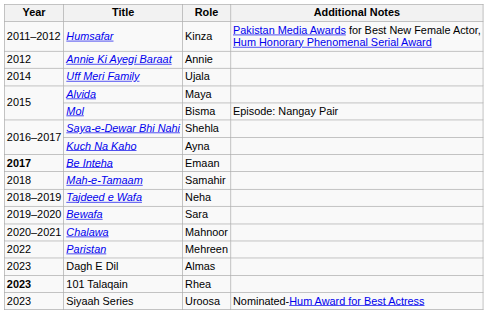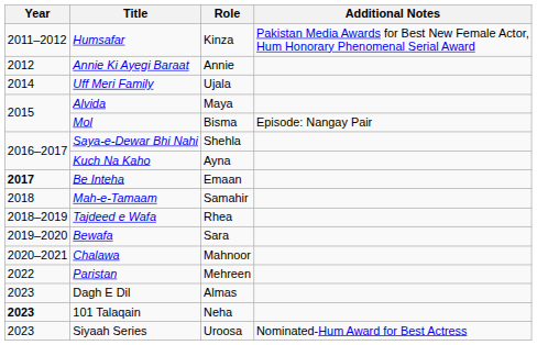 <table class="wikitable">
 <tr>
 <th>Year</th>
 <th>Title</th>
 <th>Role</th>
 <th>Additional  Notes</th>
 </tr>
 <tr>
 <td>2011–2012</td>
 <td><em><a href='#'>Humsafar</a></em></td>
 <td>Kinza</td>
 <td><a href='#'>Pakistan Media Awards</a> for Best New Female Actor,<br><a href='#'>Hum Honorary Phenomenal Serial Award</a></td>
 </tr>
 <tr>
 <td>2012</td>
 <td><em><a href='#'>Annie Ki Ayegi Baraat</a></em></td>
 <td>Annie</td>
 <td><br></td>
 </tr>
 <tr>
 <td>2014</td>
 <td><em><a href='#'>Uff Meri Family</a></em></td>
 <td>Ujala</td>
 <td></td>
 </tr>
 <tr>
 <td Rowspan=2>2015</td>
 <td><em><a href='#'>Alvida</a></em></td>
 <td>Maya</td>
 <td></td>
 </tr>
 <tr>
 <td><em><a href='#'>Mol</a></em></td>
 <td>Bisma</td>
 <td>Episode: Nangay Pair</td>
 </tr>
 <tr>
 <td rowspan="2">2016–2017</td>
 <td><em><a href='#'>Saya-e-Dewar Bhi Nahi</a></em></td>
 <td>Shehla</td>
 <td></td>
 </tr>
 <tr>
 <td><em><a href='#'>Kuch Na Kaho</a></em></td>
 <td>Ayna</td>
 <td></td>
 </tr>
 <tr>
 <td><strong>2017</strong></td>
 <td><em><a href='#'>Be Inteha</a></em></td>
 <td>Emaan</td>
 <td></td>
 </tr>
 <tr>
 <td>2018</td>
 <td><em><a href='#'>Mah-e-Tamaam</a></em></td>
 <td>Samahir</td>
 <td></td>
 </tr>
 <tr>
 <td>2018–2019</td>
 <td><em><a href='#'>Tajdeed e Wafa</a></em></td>
-<td>Neha</td>
+<td>Rhea</td>
 <td></td>
 </tr>
 <tr>
 <td rowspan="1">2019–2020</td>
 <td><em><a href='#'>Bewafa</a></em></td>
 <td>Sara</td>
 <td></td>
 </tr>
 <tr>
 <td rowspan="1">2020–2021</td>
 <td><em><a href='#'>Chalawa</a></em></td>
 <td>Mahnoor</td>
 <td></td>
 </tr>
 <tr>
 <td>2022</td>
 <td><em><a href='#'>Paristan</a></em></td>
 <td>Mehreen</td>
 <td></td>
 </tr>
 <tr>
 <td>2023</td>
 <td>Dagh E Dil</td>
 <td>Almas</td>
 <td></td>
 </tr>
 <tr>
 <td><strong>2023</strong></td>
 <td>101 Talaqain</td>
-<td>Rhea</td>
+<td>Neha</td>
 <td></td>
 </tr>
 <tr>
 <td>2023</td>
 <td>Siyaah Series</td>
 <td>Uroosa</td>
 <td>Nominated-<a href='#'>Hum Award for Best Actress</a></td>
 </tr>
 </table>
